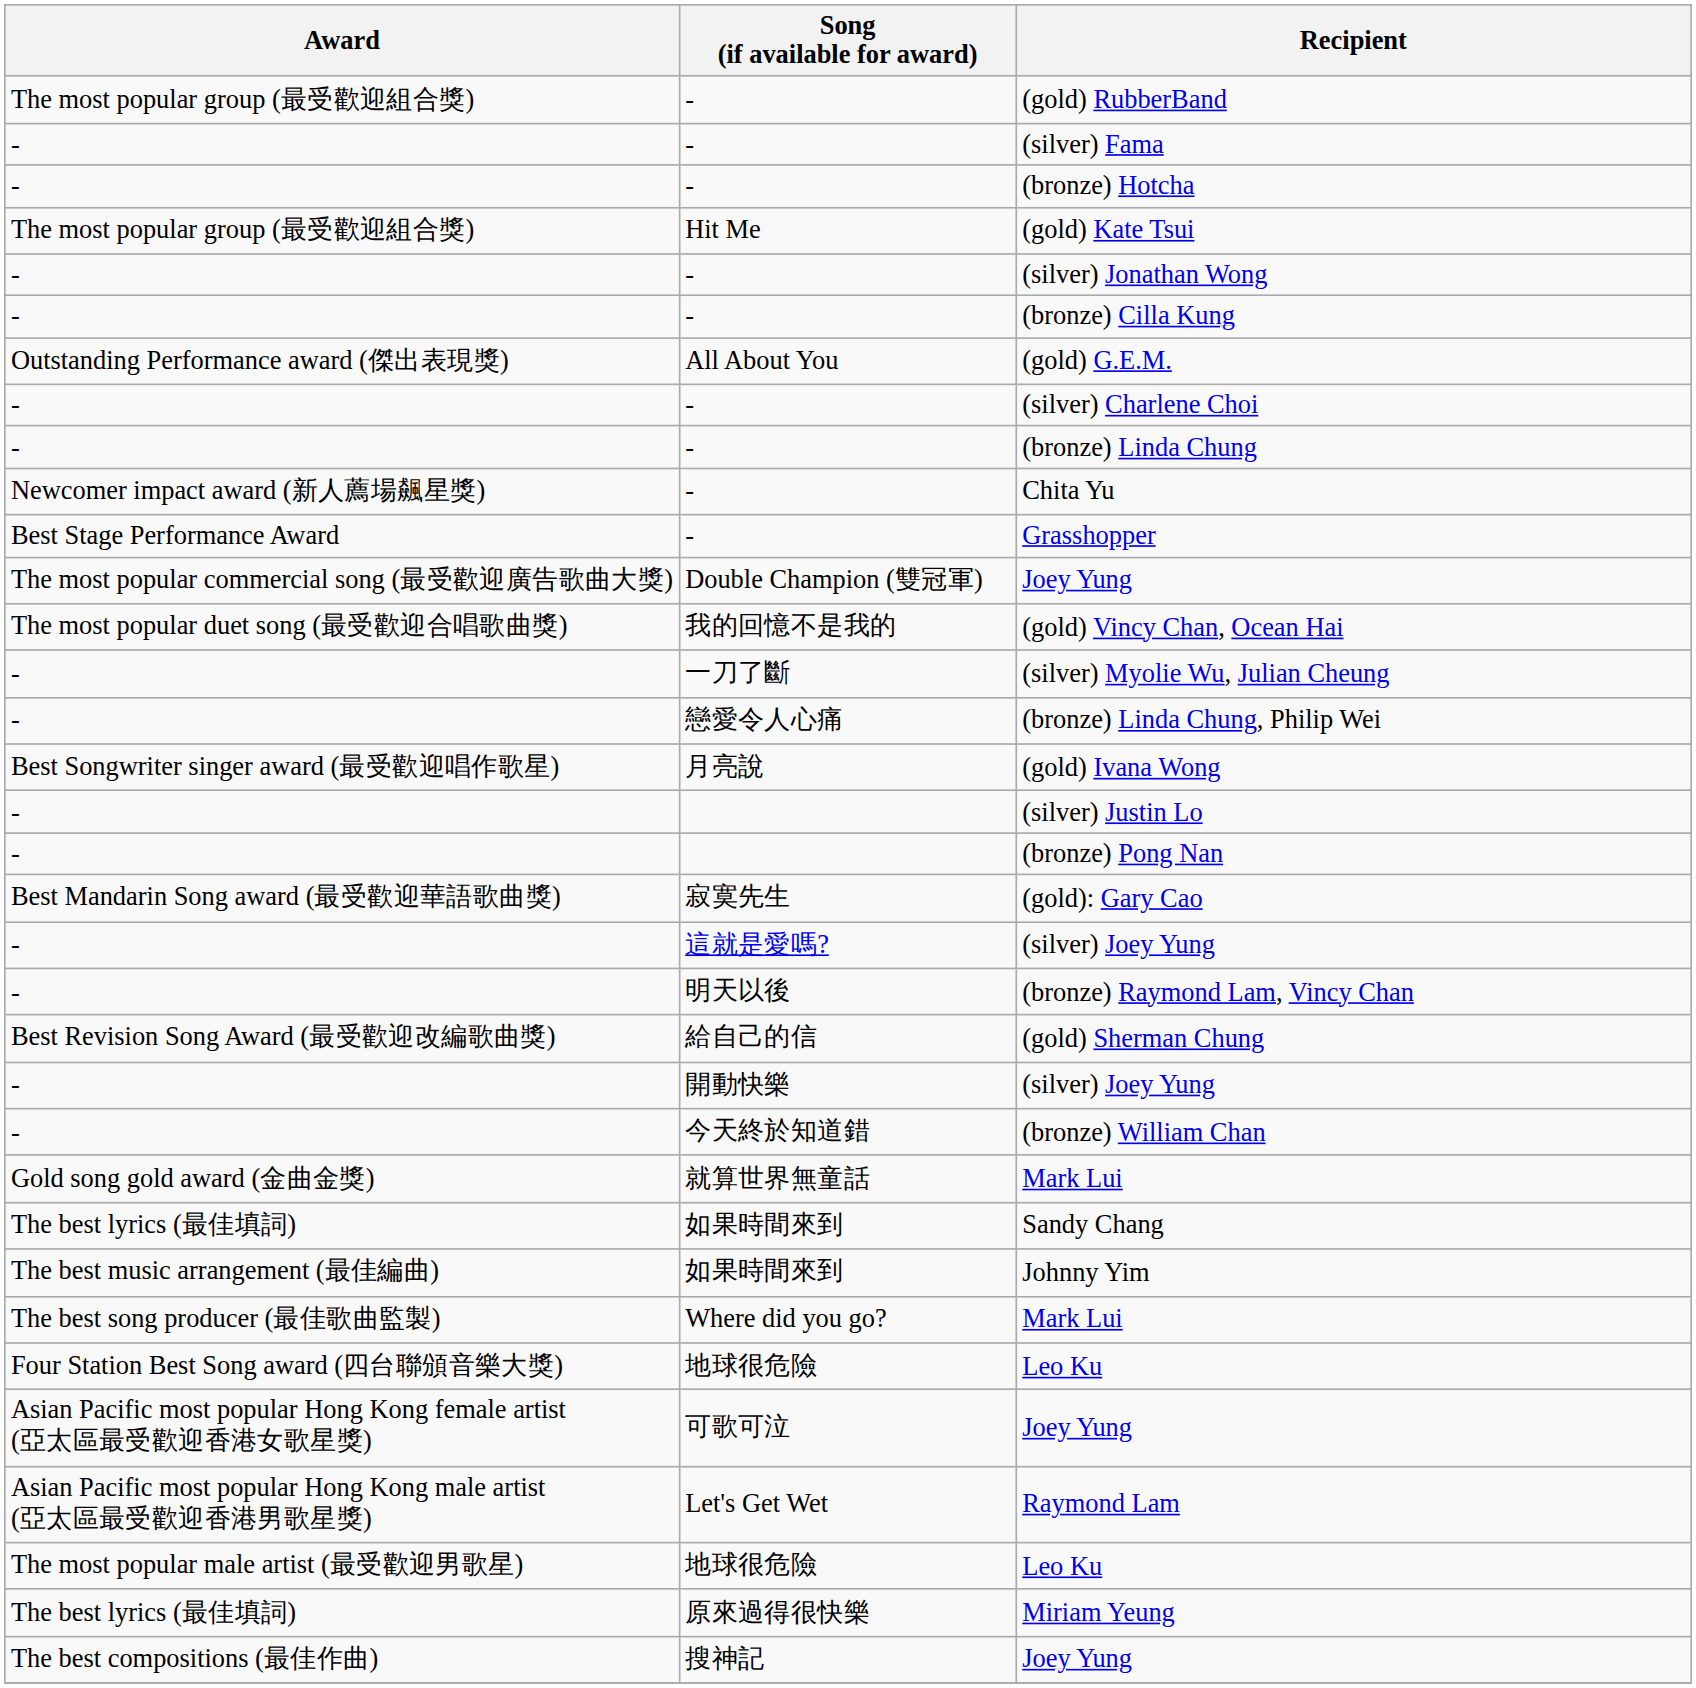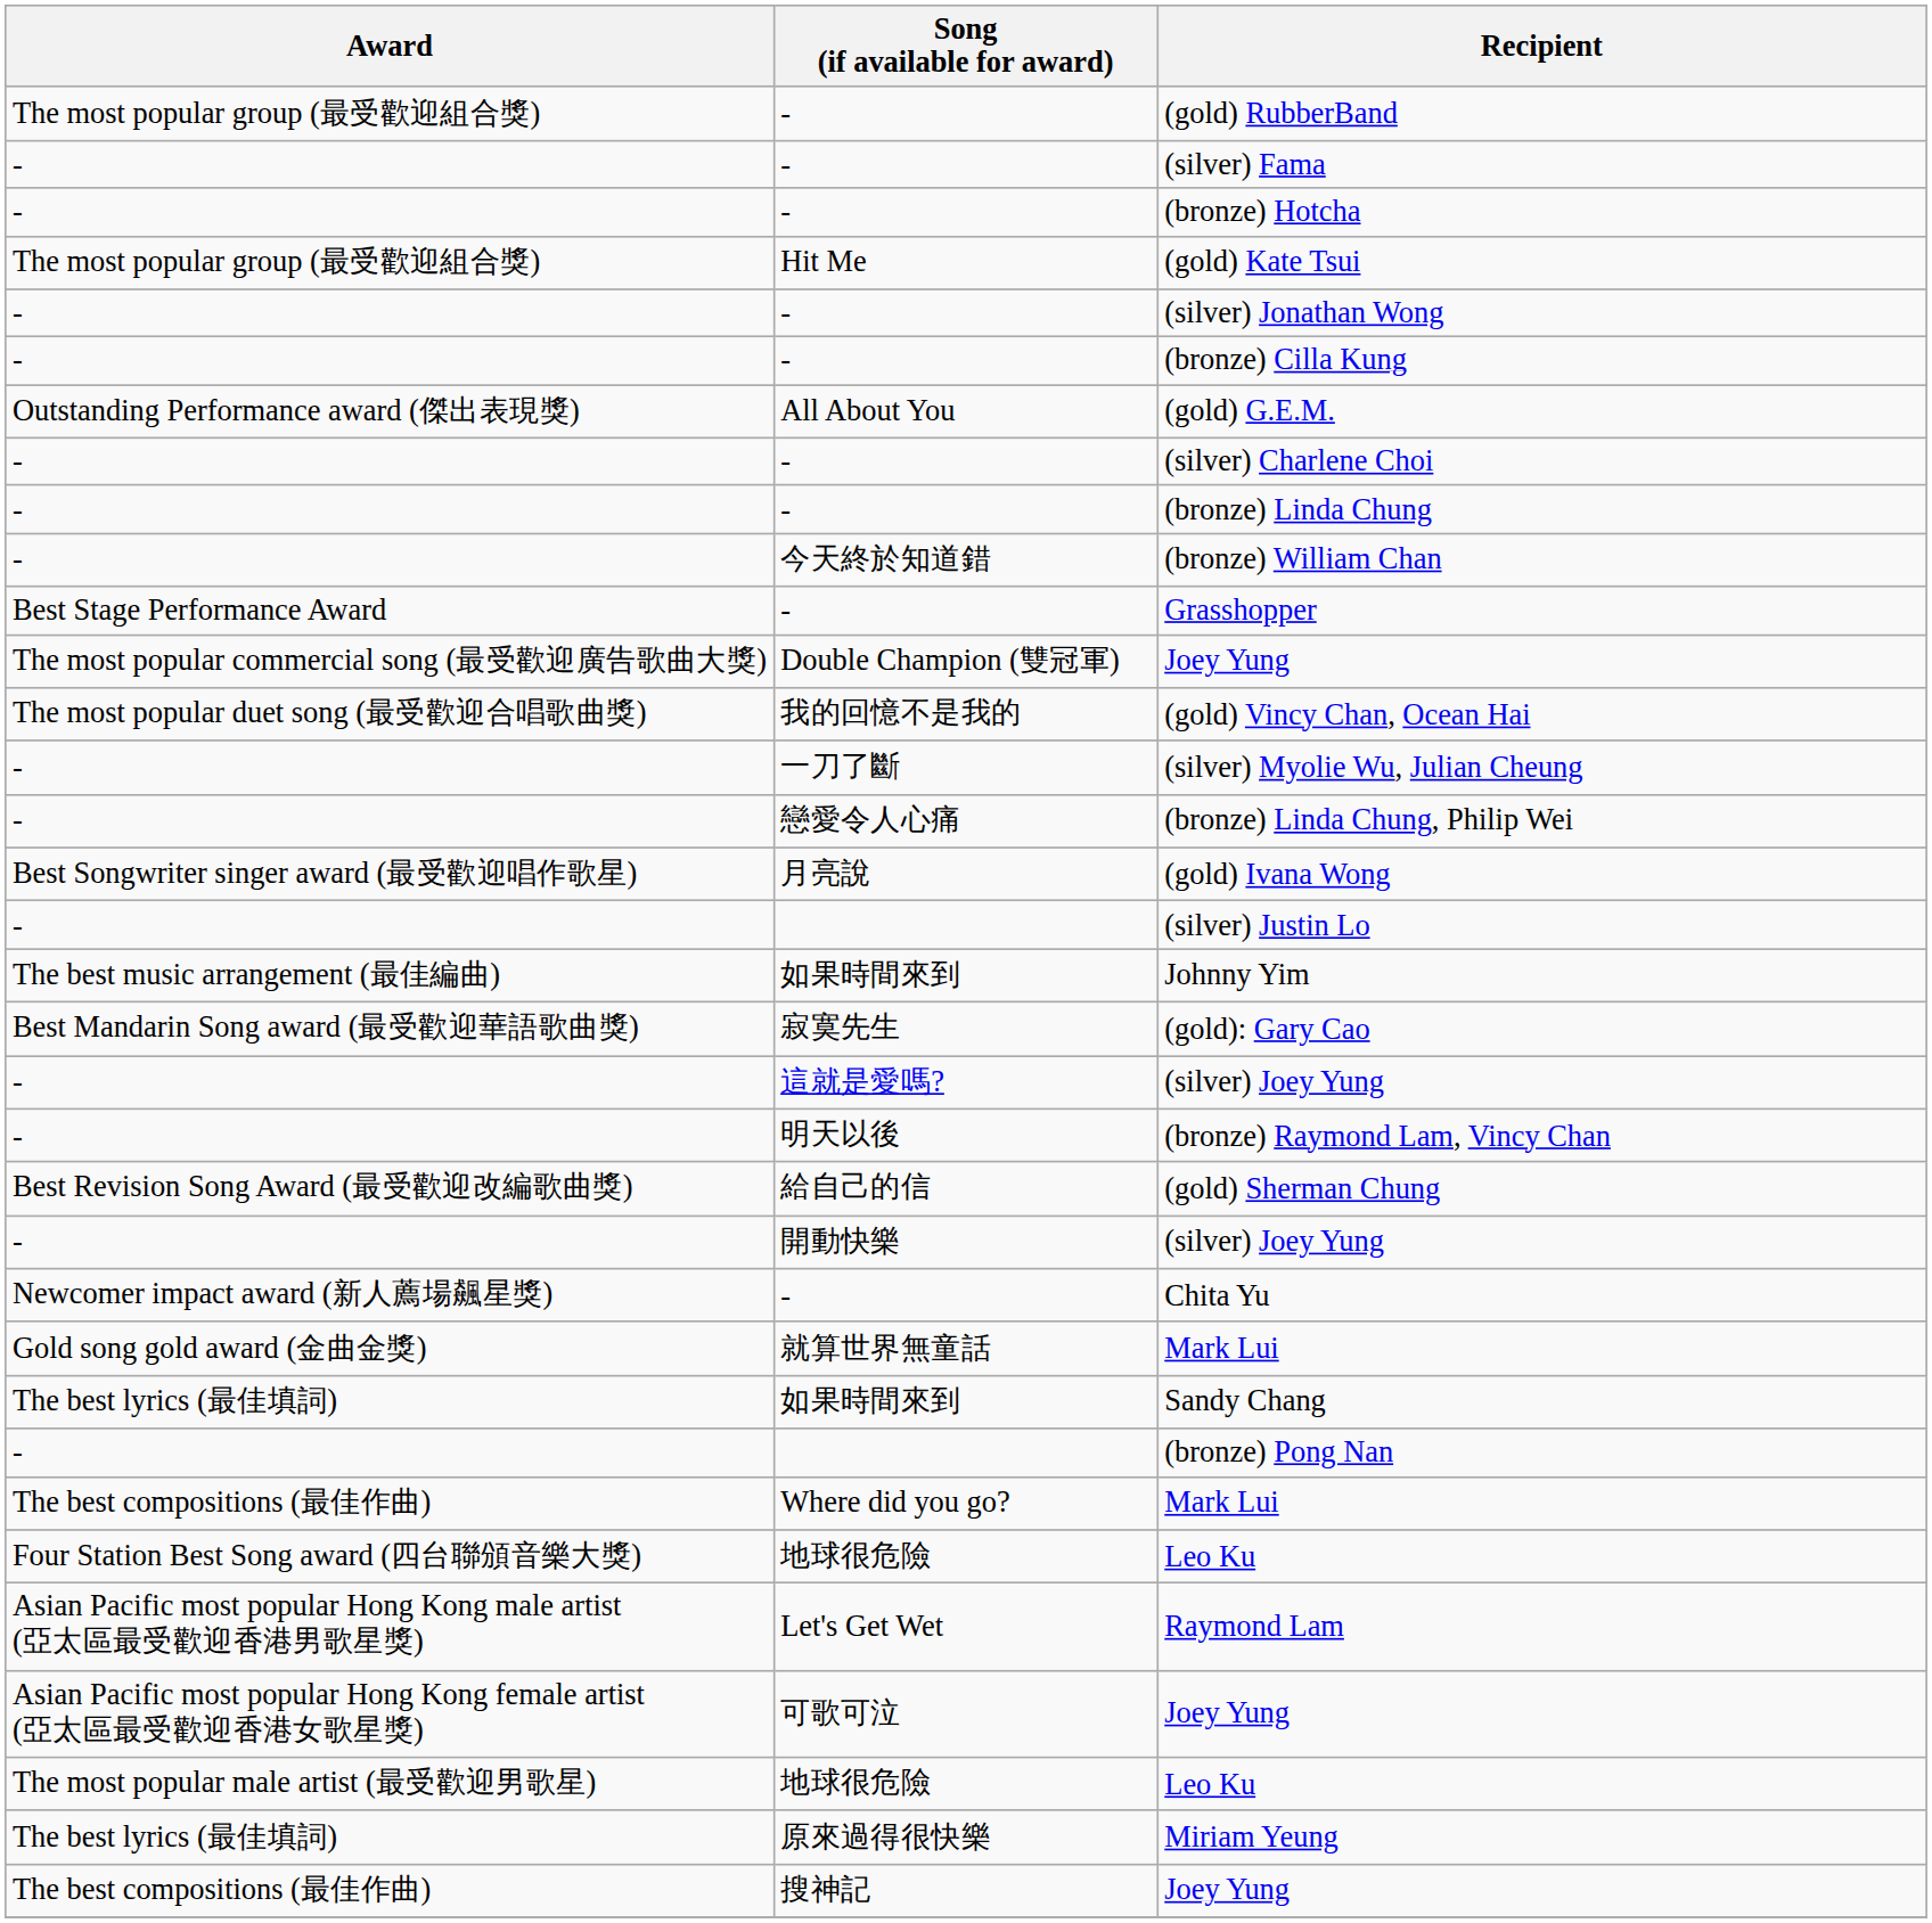 <table class="wikitable">
 <tr>
 <th width=40%>Award</th>
 <th width=20%>Song<br>(if available for award)</th>
 <th width=40%>Recipient</th>
 </tr>
 <tr>
 <td>The most popular group (最受歡迎組合獎)</td>
 <td>-</td>
 <td>(gold) <a href='#'>RubberBand</a></td>
 </tr>
 <tr>
 <td>-</td>
 <td>-</td>
 <td>(silver) <a href='#'>Fama</a></td>
 </tr>
 <tr>
 <td>-</td>
 <td>-</td>
 <td>(bronze) <a href='#'>Hotcha</a></td>
 </tr>
 <tr>
 <td>The most popular group (最受歡迎組合獎)</td>
 <td>Hit Me</td>
 <td>(gold) <a href='#'>Kate Tsui</a></td>
 </tr>
 <tr>
 <td>-</td>
 <td>-</td>
 <td>(silver) <a href='#'>Jonathan Wong</a></td>
 </tr>
 <tr>
 <td>-</td>
 <td>-</td>
 <td>(bronze) <a href='#'>Cilla Kung</a></td>
 </tr>
 <tr>
 <td>Outstanding Performance award (傑出表現獎)</td>
 <td>All About You</td>
 <td>(gold) <a href='#'>G.E.M.</a></td>
 </tr>
 <tr>
 <td>-</td>
 <td>-</td>
 <td>(silver) <a href='#'>Charlene Choi</a></td>
 </tr>
 <tr>
 <td>-</td>
 <td>-</td>
 <td>(bronze) <a href='#'>Linda Chung</a></td>
 </tr>
 <tr>
-<td>Newcomer impact award (新人薦場飆星獎)</td>
 <td>-</td>
-<td>Chita Yu</td>
+<td>今天終於知道錯</td>
+<td>(bronze) <a href='#'>William Chan</a></td>
 </tr>
 <tr>
 <td>Best Stage Performance Award</td>
 <td>-</td>
 <td><a href='#'>Grasshopper</a></td>
 </tr>
 <tr>
 <td>The most popular commercial song (最受歡迎廣告歌曲大獎)</td>
 <td>Double Champion (雙冠軍)</td>
 <td><a href='#'>Joey Yung</a></td>
 </tr>
 <tr>
 <td>The most popular duet song (最受歡迎合唱歌曲獎)</td>
 <td>我的回憶不是我的</td>
 <td>(gold) <a href='#'>Vincy Chan</a>, <a href='#'>Ocean Hai</a></td>
 </tr>
 <tr>
 <td>-</td>
 <td>一刀了斷</td>
 <td>(silver) <a href='#'>Myolie Wu</a>, <a href='#'>Julian Cheung</a></td>
 </tr>
 <tr>
 <td>-</td>
 <td>戀愛令人心痛</td>
 <td>(bronze) <a href='#'>Linda Chung</a>, Philip Wei</td>
 </tr>
 <tr>
 <td>Best Songwriter singer award (最受歡迎唱作歌星)</td>
 <td>月亮說</td>
 <td>(gold) <a href='#'>Ivana Wong</a></td>
 </tr>
 <tr>
 <td>-</td>
 <td></td>
 <td>(silver) <a href='#'>Justin Lo</a></td>
 </tr>
 <tr>
-<td>-</td>
-<td></td>
-<td>(bronze) <a href='#'>Pong Nan</a></td>
+<td>The best music arrangement (最佳編曲)</td>
+<td>如果時間來到</td>
+<td>Johnny Yim</td>
 </tr>
 <tr>
 <td>Best Mandarin Song award (最受歡迎華語歌曲獎)</td>
 <td>寂寞先生</td>
 <td>(gold): <a href='#'>Gary Cao</a></td>
 </tr>
 <tr>
 <td>-</td>
 <td><a href='#'>這就是愛嗎?</a></td>
 <td>(silver) <a href='#'>Joey Yung</a></td>
 </tr>
 <tr>
 <td>-</td>
 <td>明天以後</td>
 <td>(bronze) <a href='#'>Raymond Lam</a>, <a href='#'>Vincy Chan</a></td>
 </tr>
 <tr>
 <td>Best Revision Song Award (最受歡迎改編歌曲獎)</td>
 <td>給自己的信</td>
 <td>(gold) <a href='#'>Sherman Chung</a></td>
 </tr>
 <tr>
 <td>-</td>
 <td>開動快樂</td>
 <td>(silver) <a href='#'>Joey Yung</a></td>
 </tr>
 <tr>
+<td>Newcomer impact award (新人薦場飆星獎)</td>
 <td>-</td>
-<td>今天終於知道錯</td>
-<td>(bronze) <a href='#'>William Chan</a></td>
+<td>Chita Yu</td>
 </tr>
 <tr>
 <td>Gold song gold award (金曲金獎)</td>
 <td>就算世界無童話</td>
 <td><a href='#'>Mark Lui</a></td>
 </tr>
 <tr>
 <td>The best lyrics (最佳填詞)</td>
 <td>如果時間來到</td>
 <td>Sandy Chang</td>
 </tr>
 <tr>
-<td>The best music arrangement (最佳編曲)</td>
-<td>如果時間來到</td>
-<td>Johnny Yim</td>
+<td>-</td>
+<td></td>
+<td>(bronze) <a href='#'>Pong Nan</a></td>
 </tr>
 <tr>
-<td>The best song producer (最佳歌曲監製)</td>
+<td>The best compositions (最佳作曲)</td>
 <td>Where did you go?</td>
 <td><a href='#'>Mark Lui</a></td>
 </tr>
 <tr>
 <td>Four Station Best Song award (四台聯頒音樂大獎)</td>
 <td>地球很危險</td>
 <td><a href='#'>Leo Ku</a></td>
 </tr>
 <tr>
+<td>Asian Pacific most popular Hong Kong male artist<br>(亞太區最受歡迎香港男歌星獎)</td>
+<td>Let's Get Wet</td>
+<td><a href='#'>Raymond Lam</a></td>
+</tr>
+<tr>
 <td>Asian Pacific most popular Hong Kong female artist<br>(亞太區最受歡迎香港女歌星獎)</td>
 <td>可歌可泣</td>
 <td><a href='#'>Joey Yung</a></td>
-</tr>
-<tr>
-<td>Asian Pacific most popular Hong Kong male artist<br>(亞太區最受歡迎香港男歌星獎)</td>
-<td>Let's Get Wet</td>
-<td><a href='#'>Raymond Lam</a></td>
 </tr>
 <tr>
 <td>The most popular male artist (最受歡迎男歌星)</td>
 <td>地球很危險</td>
 <td><a href='#'>Leo Ku</a></td>
 </tr>
 <tr>
 <td>The best lyrics (最佳填詞)</td>
 <td>原來過得很快樂</td>
 <td><a href='#'>Miriam Yeung</a></td>
 </tr>
 <tr>
 <td>The best compositions (最佳作曲)</td>
 <td>搜神記</td>
 <td><a href='#'>Joey Yung</a></td>
 </tr>
 <tr>
 </tr>
 </table>
